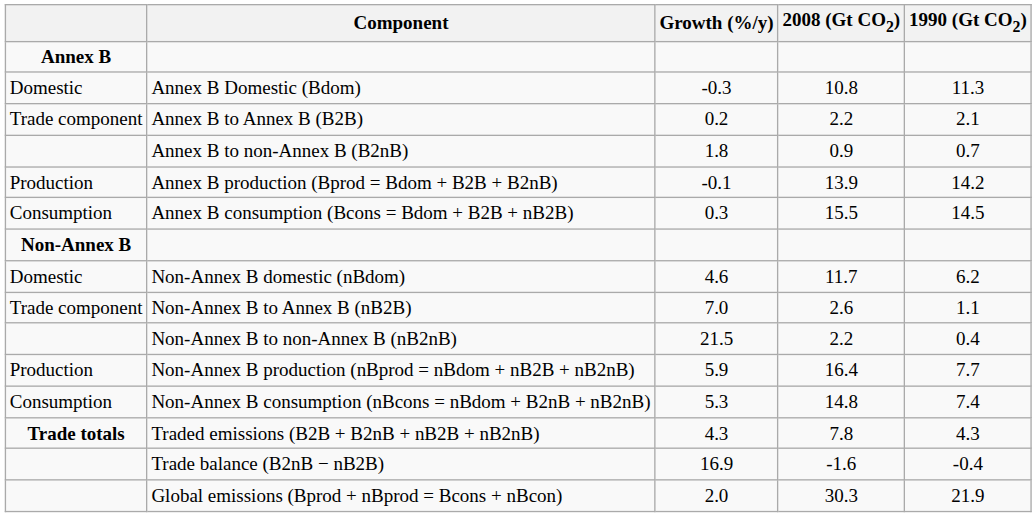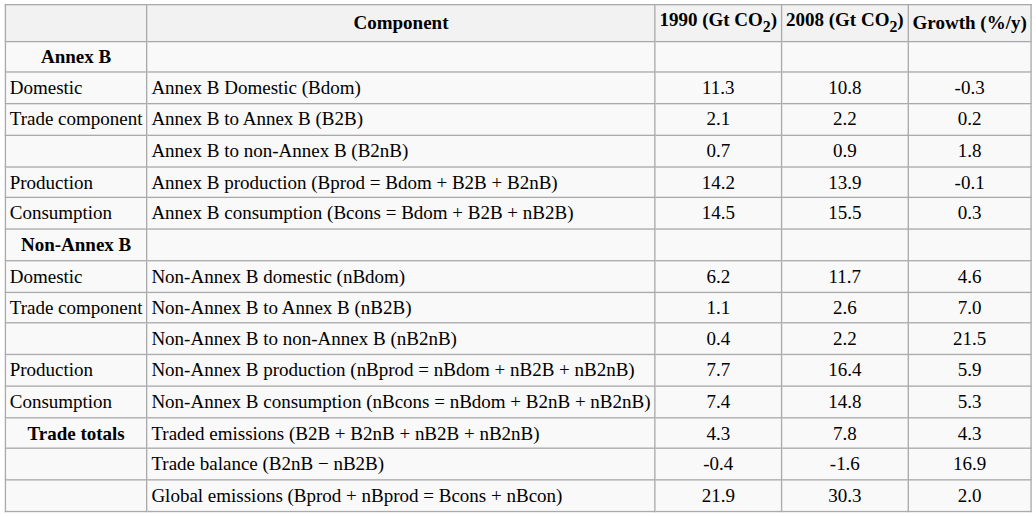 <table class="wikitable"  style="margin: 1em auto 1em auto; font-size:90%">
 <tr>
 <th></th>
 <th>Component</th>
+<th>1990 (Gt CO<sub>2</sub>)</th>
+<th>2008 (Gt CO<sub>2</sub>)</th>
 <th>Growth (%/y)</th>
-<th>2008 (Gt CO<sub>2</sub>)</th>
-<th>1990 (Gt CO<sub>2</sub>)</th>
 </tr>
 <tr>
 <td align="center"><strong>Annex B</strong></td>
 <td></td>
 <td></td>
 <td></td>
 <td></td>
 </tr>
 <tr>
 <td>Domestic</td>
 <td>Annex B Domestic (Bdom)</td>
+<td align="center">11.3</td>
+<td align="center">10.8</td>
 <td align="center">-0.3</td>
-<td align="center">10.8</td>
-<td align="center">11.3</td>
 </tr>
 <tr>
 <td>Trade component</td>
 <td>Annex B to Annex B (B2B)</td>
+<td align="center">2.1</td>
+<td align="center">2.2</td>
 <td align="center">0.2</td>
-<td align="center">2.2</td>
-<td align="center">2.1</td>
 </tr>
 <tr>
 <td></td>
 <td>Annex B to non-Annex B (B2nB)</td>
+<td align="center">0.7</td>
+<td align="center">0.9</td>
 <td align="center">1.8</td>
-<td align="center">0.9</td>
-<td align="center">0.7</td>
 </tr>
 <tr>
 <td>Production</td>
 <td>Annex B production (Bprod = Bdom + B2B + B2nB)</td>
+<td align="center">14.2</td>
+<td align="center">13.9</td>
 <td align="center">-0.1</td>
-<td align="center">13.9</td>
-<td align="center">14.2</td>
 </tr>
 <tr>
 <td>Consumption</td>
 <td>Annex B consumption (Bcons = Bdom + B2B + nB2B)</td>
+<td align="center">14.5</td>
+<td align="center">15.5</td>
 <td align="center">0.3</td>
-<td align="center">15.5</td>
-<td align="center">14.5</td>
 </tr>
 <tr>
 <td align="center"><strong>Non-Annex B</strong></td>
 <td></td>
 <td></td>
 <td></td>
 <td></td>
 </tr>
 <tr>
 <td>Domestic</td>
 <td>Non-Annex B domestic (nBdom)</td>
+<td align="center">6.2</td>
+<td align="center">11.7</td>
 <td align="center">4.6</td>
-<td align="center">11.7</td>
-<td align="center">6.2</td>
 </tr>
 <tr>
 <td>Trade component</td>
 <td>Non-Annex B to Annex B (nB2B)</td>
+<td align="center">1.1</td>
+<td align="center">2.6</td>
 <td align="center">7.0</td>
-<td align="center">2.6</td>
-<td align="center">1.1</td>
 </tr>
 <tr>
 <td></td>
 <td>Non-Annex B to non-Annex B (nB2nB)</td>
+<td align="center">0.4</td>
+<td align="center">2.2</td>
 <td align="center">21.5</td>
-<td align="center">2.2</td>
-<td align="center">0.4</td>
 </tr>
 <tr>
 <td>Production</td>
 <td>Non-Annex B production (nBprod = nBdom + nB2B + nB2nB)</td>
+<td align="center">7.7</td>
+<td align="center">16.4</td>
 <td align="center">5.9</td>
-<td align="center">16.4</td>
-<td align="center">7.7</td>
 </tr>
 <tr>
 <td>Consumption</td>
 <td>Non-Annex B consumption (nBcons = nBdom + B2nB + nB2nB)</td>
+<td align="center">7.4</td>
+<td align="center">14.8</td>
 <td align="center">5.3</td>
-<td align="center">14.8</td>
-<td align="center">7.4</td>
 </tr>
 <tr>
 <td align="center"><strong>Trade totals</strong></td>
 <td>Traded emissions (B2B + B2nB + nB2B + nB2nB)</td>
 <td align="center">4.3</td>
 <td align="center">7.8</td>
 <td align="center">4.3</td>
 </tr>
 <tr>
 <td></td>
 <td>Trade balance (B2nB − nB2B)</td>
+<td align="center">-0.4</td>
+<td align="center">-1.6</td>
 <td align="center">16.9</td>
-<td align="center">-1.6</td>
-<td align="center">-0.4</td>
 </tr>
 <tr>
 <td></td>
 <td>Global emissions (Bprod + nBprod = Bcons + nBcon)</td>
+<td align="center">21.9</td>
+<td align="center">30.3</td>
 <td align="center">2.0</td>
-<td align="center">30.3</td>
-<td align="center">21.9</td>
 </tr>
 </table>
